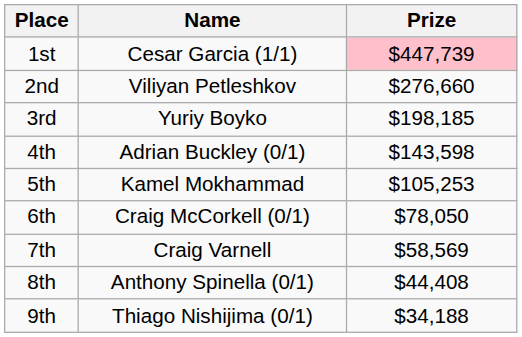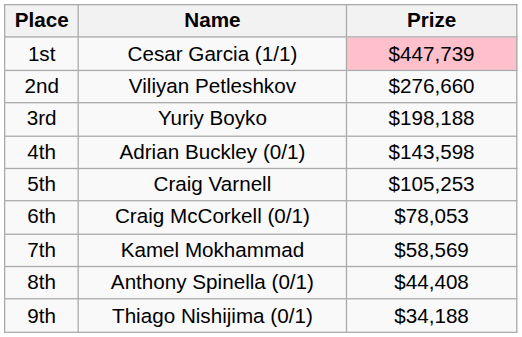 <table class="wikitable">
 <tr>
 <th width="50">Place</th>
 <th width="200">Name</th>
 <th width="125">Prize</th>
 </tr>
 <tr>
 <td align = "center">1st</td>
 <td align = "center">Cesar Garcia (1/1)</td>
 <td align = "center" style="background: pink;">$447,739</td>
 </tr>
 <tr>
 <td align = "center">2nd</td>
 <td align = "center">Viliyan Petleshkov</td>
 <td align = "center">$276,660</td>
 </tr>
 <tr>
 <td align = "center">3rd</td>
 <td align = "center">Yuriy Boyko</td>
-<td align = "center">$198,185</td>
+<td align = "center">$198,188</td>
 </tr>
 <tr>
 <td align = "center">4th</td>
 <td align = "center">Adrian Buckley (0/1)</td>
 <td align = "center">$143,598</td>
 </tr>
 <tr>
 <td align = "center">5th</td>
-<td align = "center">Kamel Mokhammad</td>
+<td align = "center">Craig Varnell</td>
 <td align = "center">$105,253</td>
 </tr>
 <tr>
 <td align = "center">6th</td>
 <td align = "center">Craig McCorkell (0/1)</td>
-<td align = "center">$78,050</td>
+<td align = "center">$78,053</td>
 </tr>
 <tr>
 <td align = "center">7th</td>
-<td align = "center">Craig Varnell</td>
+<td align = "center">Kamel Mokhammad</td>
 <td align = "center">$58,569</td>
 </tr>
 <tr>
 <td align = "center">8th</td>
 <td align = "center">Anthony Spinella (0/1)</td>
 <td align = "center">$44,408</td>
 </tr>
 <tr>
 <td align = "center">9th</td>
 <td align = "center">Thiago Nishijima (0/1)</td>
 <td align = "center">$34,188</td>
 </tr>
 </table>
